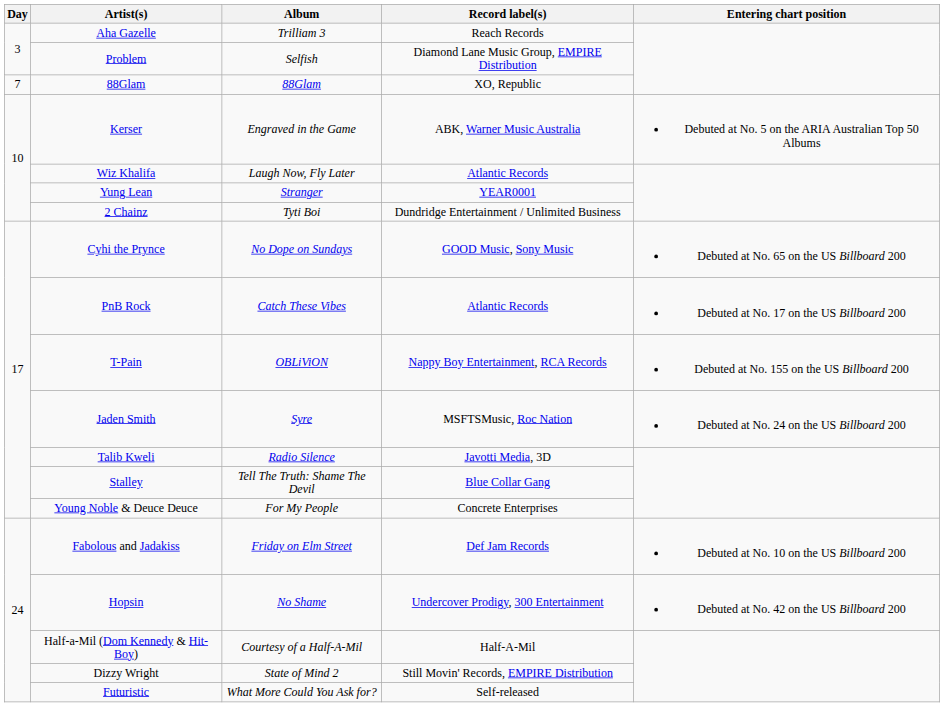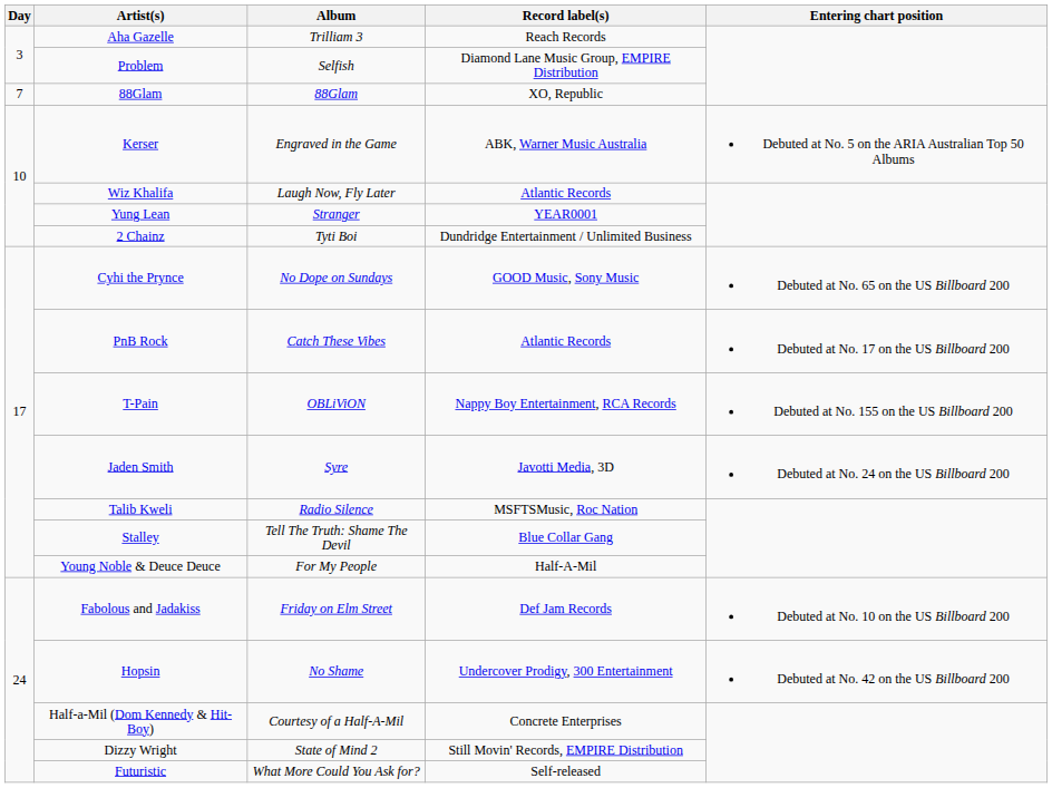 <table class="wikitable" style="text-align:center;">
 <tr>
 <th>Day</th>
 <th scope="col">Artist(s)</th>
 <th scope="col">Album</th>
 <th scope="col">Record label(s)</th>
 <th scope="col">Entering chart position</th>
 </tr>
 <tr>
 <td rowspan="2">3</td>
 <td><a href='#'>Aha Gazelle</a></td>
 <td><em>Trilliam 3</em></td>
 <td>Reach Records</td>
 <td rowspan="3"></td>
 </tr>
 <tr>
 <td><a href='#'>Problem</a></td>
 <td><em>Selfish</em></td>
 <td>Diamond Lane Music Group, <a href='#'>EMPIRE Distribution</a></td>
 </tr>
 <tr>
 <td>7</td>
 <td><a href='#'>88Glam</a></td>
 <td><em><a href='#'>88Glam</a></em></td>
 <td>XO, Republic</td>
 </tr>
 <tr>
 <td rowspan="4">10</td>
 <td><a href='#'>Kerser</a></td>
 <td><em>Engraved in the Game</em></td>
 <td>ABK, <a href='#'>Warner Music Australia</a></td>
 <td><br><ul><li>Debuted at No. 5 on the ARIA Australian Top 50 Albums</li></ul></td>
 </tr>
 <tr>
 <td><a href='#'>Wiz Khalifa</a></td>
 <td><em>Laugh Now, Fly Later</em></td>
 <td><a href='#'>Atlantic Records</a></td>
 <td rowspan="3"></td>
 </tr>
 <tr>
 <td><a href='#'>Yung Lean</a></td>
 <td><em><a href='#'>Stranger</a></em></td>
 <td><a href='#'>YEAR0001</a></td>
 </tr>
 <tr>
 <td><a href='#'>2 Chainz</a></td>
 <td><em>Tyti Boi</em></td>
 <td>Dundridge Entertainment / Unlimited Business</td>
 </tr>
 <tr>
 <td rowspan="7">17</td>
 <td><a href='#'>Cyhi the Prynce</a></td>
 <td><em><a href='#'>No Dope on Sundays</a></em></td>
 <td><a href='#'>GOOD Music</a>, <a href='#'>Sony Music</a></td>
 <td><br><ul><li>Debuted at No. 65 on the US <em>Billboard</em> 200</li></ul></td>
 </tr>
 <tr>
 <td><a href='#'>PnB Rock</a></td>
 <td><em><a href='#'>Catch These Vibes</a></em></td>
 <td><a href='#'>Atlantic Records</a></td>
 <td><br><ul><li>Debuted at No. 17 on the US <em>Billboard</em> 200</li></ul></td>
 </tr>
 <tr>
 <td><a href='#'>T-Pain</a></td>
 <td><em><a href='#'>OBLiViON</a></em></td>
 <td><a href='#'>Nappy Boy Entertainment</a>, <a href='#'>RCA Records</a></td>
 <td><br><ul><li>Debuted at No. 155 on the US <em>Billboard</em> 200</li></ul></td>
 </tr>
 <tr>
 <td><a href='#'>Jaden Smith</a></td>
 <td><em><a href='#'>Syre</a></em></td>
-<td>MSFTSMusic, <a href='#'>Roc Nation</a></td>
+<td><a href='#'>Javotti Media</a>, 3D</td>
 <td><br><ul><li>Debuted at No. 24 on the US <em>Billboard</em> 200</li></ul></td>
 </tr>
 <tr>
 <td><a href='#'>Talib Kweli</a></td>
 <td><em><a href='#'>Radio Silence</a></em></td>
-<td><a href='#'>Javotti Media</a>, 3D</td>
+<td>MSFTSMusic, <a href='#'>Roc Nation</a></td>
 <td rowspan="3"></td>
 </tr>
 <tr>
 <td><a href='#'>Stalley</a></td>
 <td><em>Tell The Truth: Shame The Devil</em></td>
 <td><a href='#'>Blue Collar Gang</a></td>
 </tr>
 <tr>
 <td><a href='#'>Young Noble</a> & Deuce Deuce</td>
 <td><em>For My People</em></td>
-<td>Concrete Enterprises</td>
+<td>Half-A-Mil</td>
 </tr>
 <tr>
 <td rowspan="5">24</td>
 <td><a href='#'>Fabolous</a> and <a href='#'>Jadakiss</a></td>
 <td><em><a href='#'>Friday on Elm Street</a></em></td>
 <td><a href='#'>Def Jam Records</a></td>
 <td><br><ul><li>Debuted at No. 10 on the US <em>Billboard</em> 200</li></ul></td>
 </tr>
 <tr>
 <td><a href='#'>Hopsin</a></td>
 <td><em><a href='#'>No Shame</a></em></td>
 <td><a href='#'>Undercover Prodigy</a>, <a href='#'>300 Entertainment</a></td>
 <td><br><ul><li>Debuted at No. 42 on the US <em>Billboard</em> 200</li></ul></td>
 </tr>
 <tr>
 <td>Half-a-Mil (<a href='#'>Dom Kennedy</a> & <a href='#'>Hit-Boy</a>)</td>
 <td><em>Courtesy of a Half-A-Mil</em></td>
-<td>Half-A-Mil</td>
+<td>Concrete Enterprises</td>
 <td rowspan="3"></td>
 </tr>
 <tr>
 <td>Dizzy Wright</td>
 <td><em>State of Mind 2</em></td>
 <td>Still Movin' Records, <a href='#'>EMPIRE Distribution</a></td>
 </tr>
 <tr>
 <td><a href='#'>Futuristic</a></td>
 <td><em>What More Could You Ask for?</em></td>
 <td>Self-released</td>
 </tr>
 </table>
